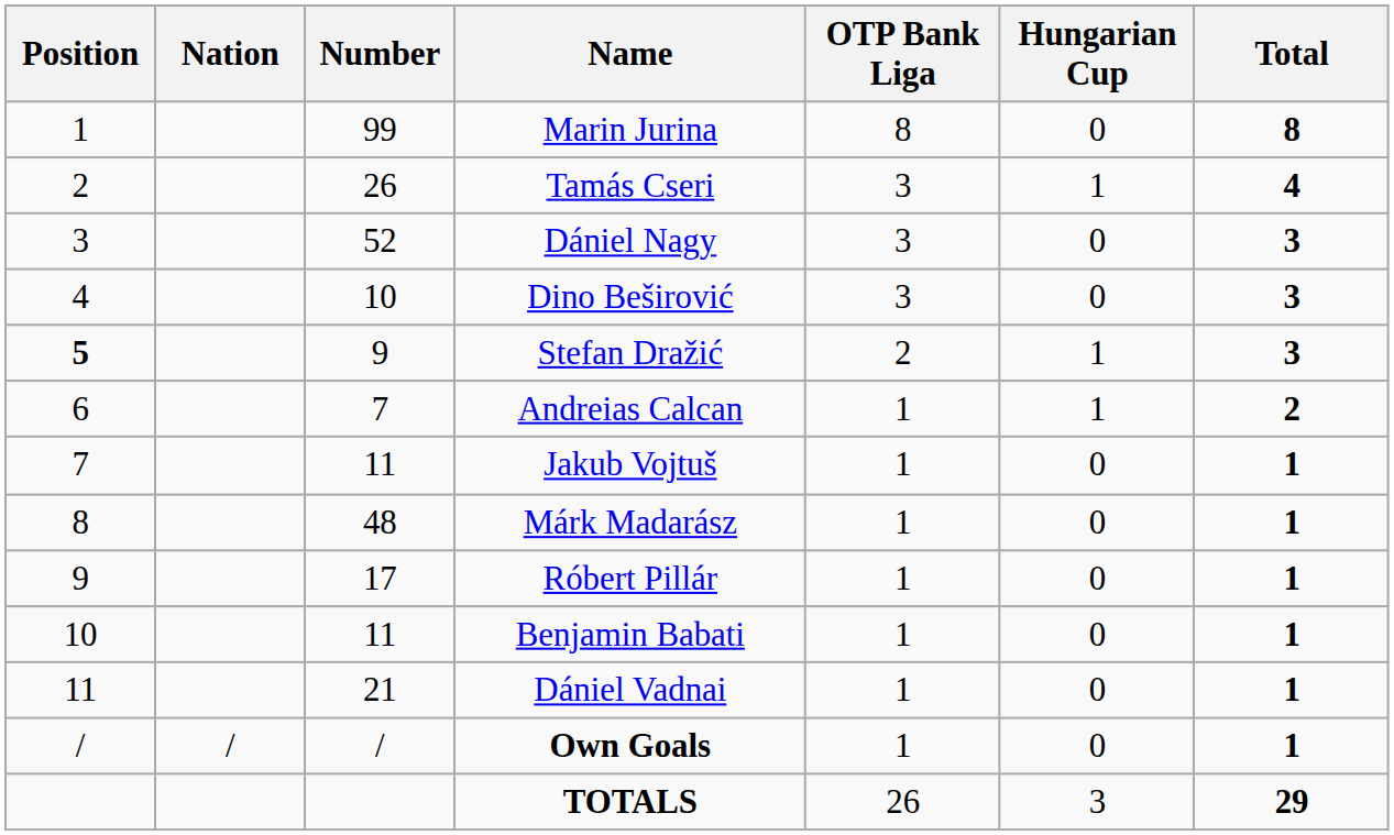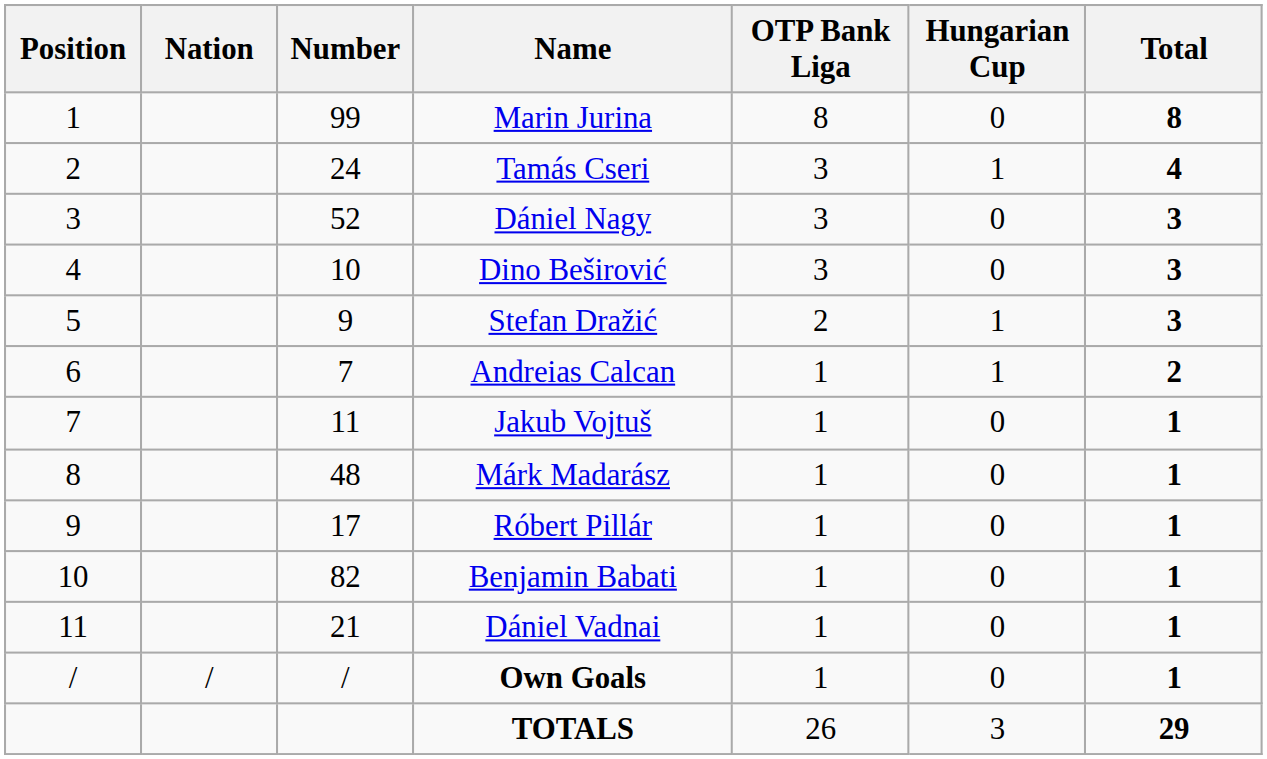 <table class="wikitable" style="font-size: 95%; text-align: center;">
 <tr>
 <th width=60>Position</th>
 <th width=60>Nation</th>
 <th width=60>Number</th>
 <th width=150>Name</th>
 <th width=80>OTP Bank Liga</th>
 <th width=80>Hungarian Cup</th>
 <th width=80>Total</th>
 </tr>
 <tr>
 <td>1</td>
 <td></td>
 <td>99</td>
 <td><a href='#'>Marin Jurina</a></td>
 <td>8</td>
 <td>0</td>
 <td><strong>8</strong></td>
 </tr>
 <tr>
 <td>2</td>
 <td></td>
-<td>26</td>
+<td>24</td>
 <td><a href='#'>Tamás Cseri</a></td>
 <td>3</td>
 <td>1</td>
 <td><strong>4</strong></td>
 </tr>
 <tr>
 <td>3</td>
 <td></td>
 <td>52</td>
 <td><a href='#'>Dániel Nagy</a></td>
 <td>3</td>
 <td>0</td>
 <td><strong>3</strong></td>
 </tr>
 <tr>
 <td>4</td>
 <td></td>
 <td>10</td>
 <td><a href='#'>Dino Beširović</a></td>
 <td>3</td>
 <td>0</td>
 <td><strong>3</strong></td>
 </tr>
 <tr>
-<td><strong>5</strong></td>
+<td>5</td>
 <td></td>
 <td>9</td>
 <td><a href='#'>Stefan Dražić</a></td>
 <td>2</td>
 <td>1</td>
 <td><strong>3</strong></td>
 </tr>
 <tr>
 <td>6</td>
 <td></td>
 <td>7</td>
 <td><a href='#'>Andreias Calcan</a></td>
 <td>1</td>
 <td>1</td>
 <td><strong>2</strong></td>
 </tr>
 <tr>
 <td>7</td>
 <td></td>
 <td>11</td>
 <td><a href='#'>Jakub Vojtuš</a></td>
 <td>1</td>
 <td>0</td>
 <td><strong>1</strong></td>
 </tr>
 <tr>
 <td>8</td>
 <td></td>
 <td>48</td>
 <td><a href='#'>Márk Madarász</a></td>
 <td>1</td>
 <td>0</td>
 <td><strong>1</strong></td>
 </tr>
 <tr>
 <td>9</td>
 <td></td>
 <td>17</td>
 <td><a href='#'>Róbert Pillár</a></td>
 <td>1</td>
 <td>0</td>
 <td><strong>1</strong></td>
 </tr>
 <tr>
 <td>10</td>
 <td></td>
-<td>11</td>
+<td>82</td>
 <td><a href='#'>Benjamin Babati</a></td>
 <td>1</td>
 <td>0</td>
 <td><strong>1</strong></td>
 </tr>
 <tr>
 <td>11</td>
 <td></td>
 <td>21</td>
 <td><a href='#'>Dániel Vadnai</a></td>
 <td>1</td>
 <td>0</td>
 <td><strong>1</strong></td>
 </tr>
 <tr>
 <td>/</td>
 <td>/</td>
 <td>/</td>
 <td><strong>Own Goals</strong></td>
 <td>1</td>
 <td>0</td>
 <td><strong>1</strong></td>
 </tr>
 <tr>
 <td></td>
 <td></td>
 <td></td>
 <td><strong>TOTALS</strong></td>
 <td>26</td>
 <td>3</td>
 <td><strong>29</strong></td>
 </tr>
 </table>
